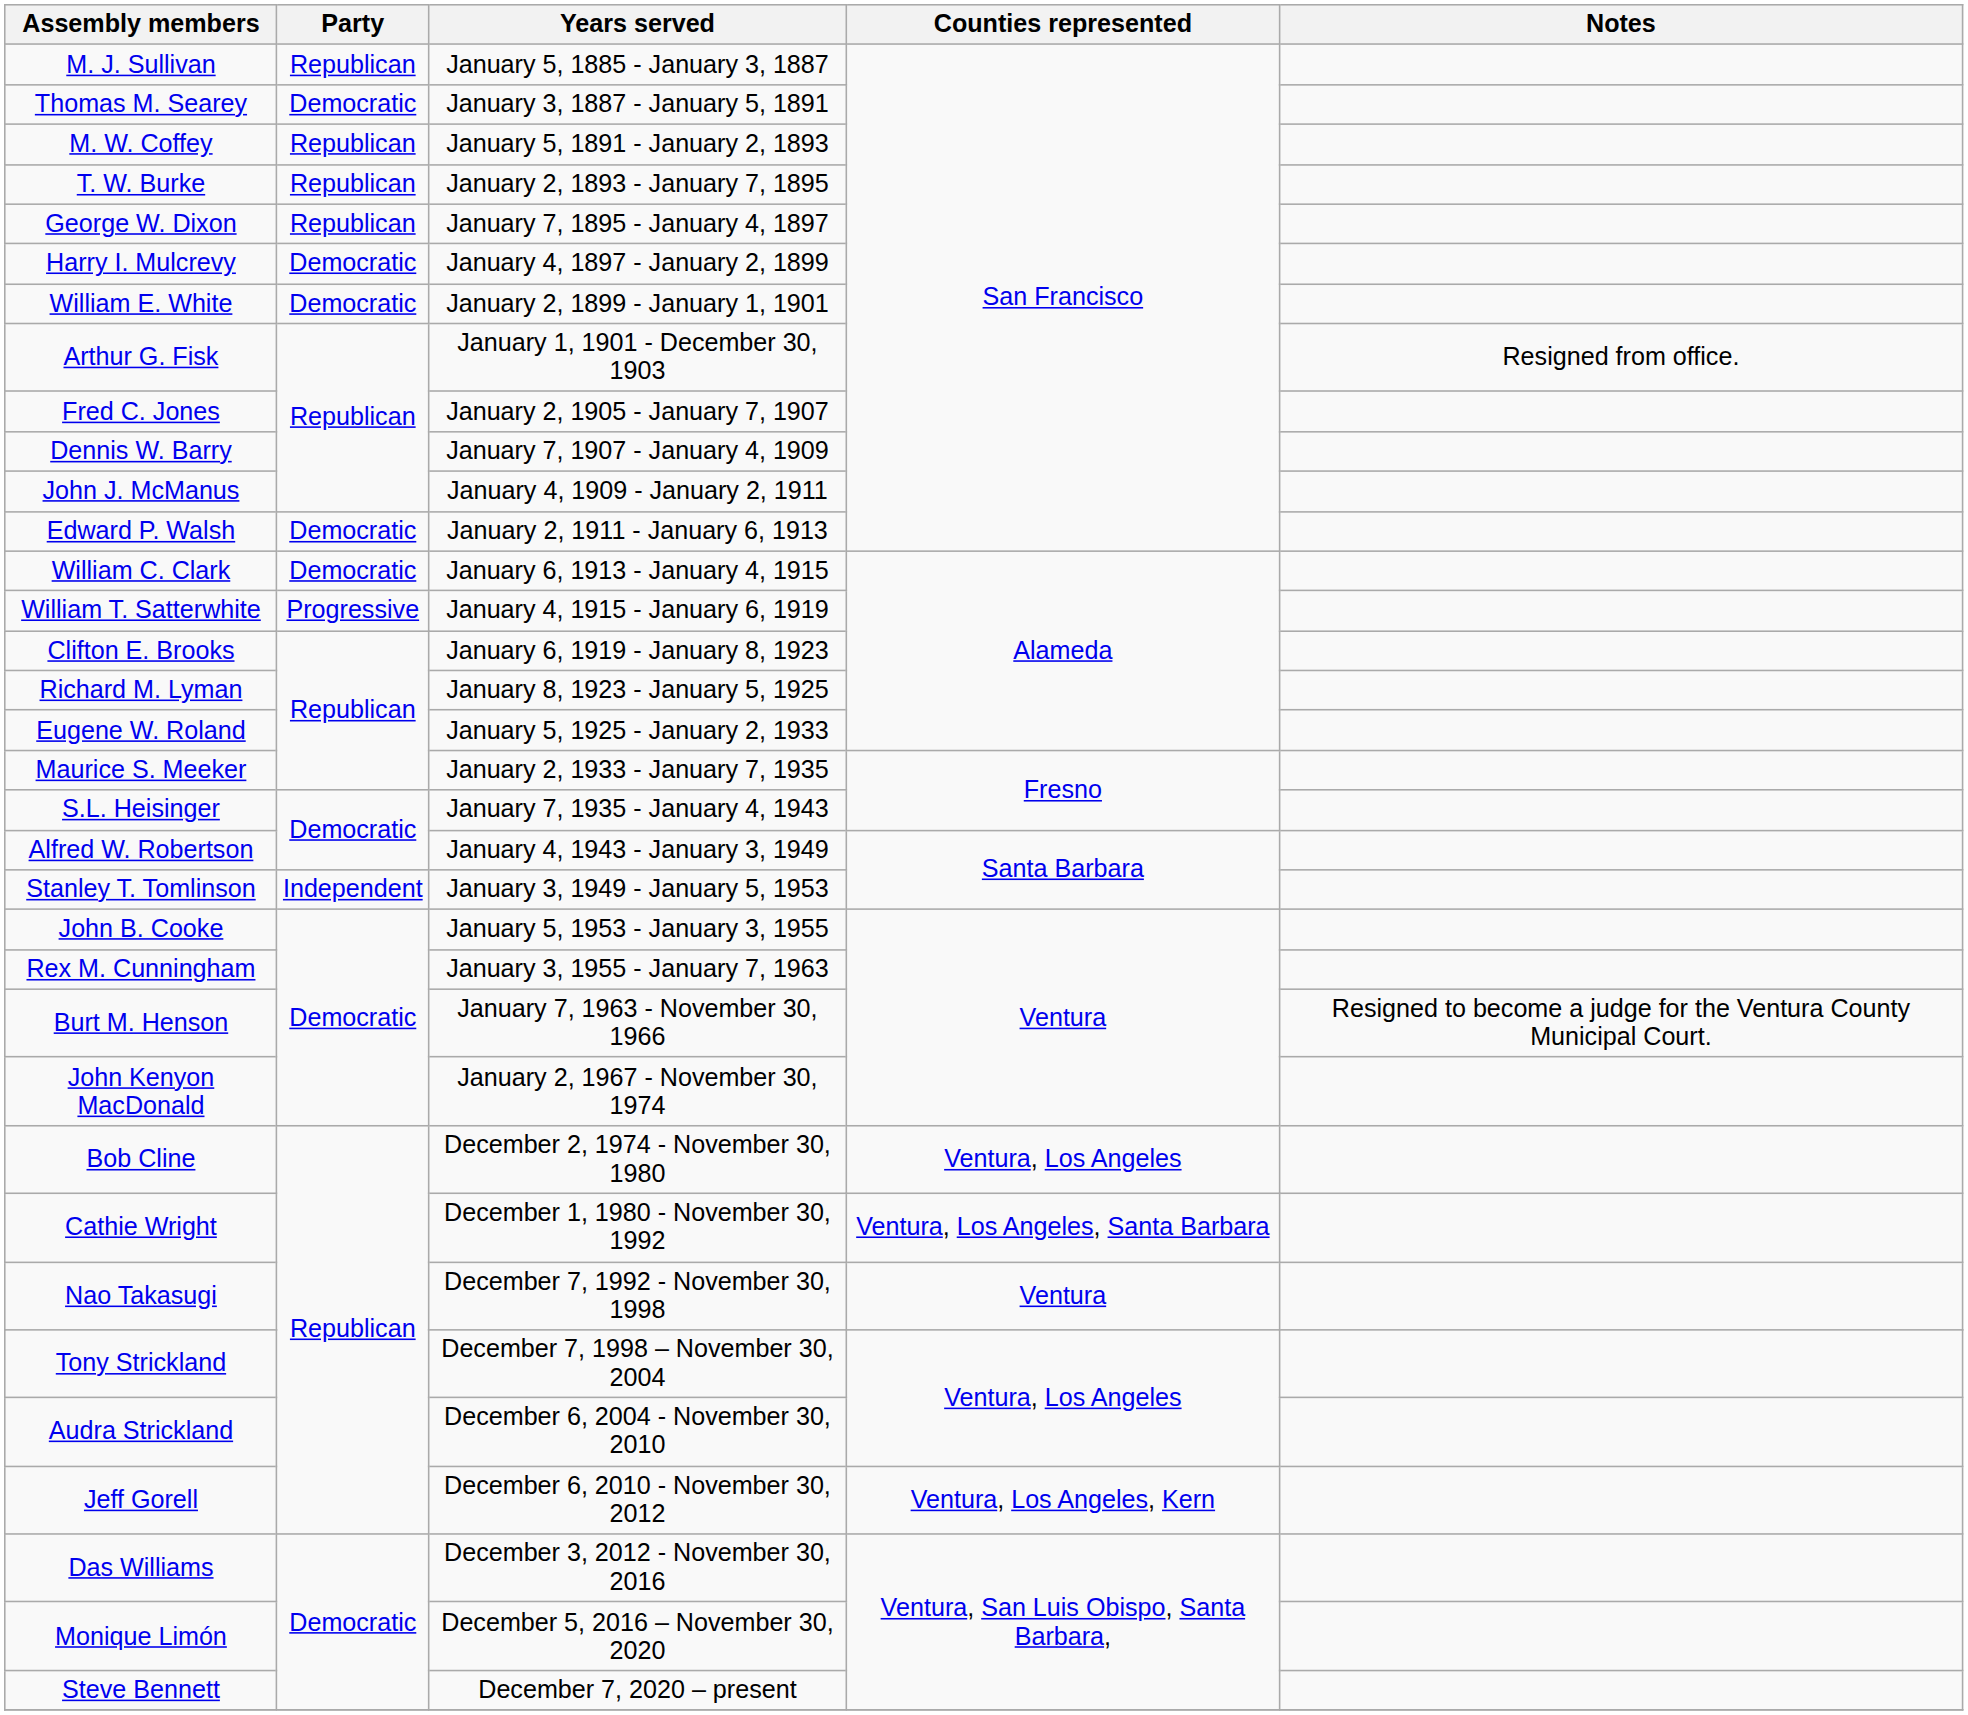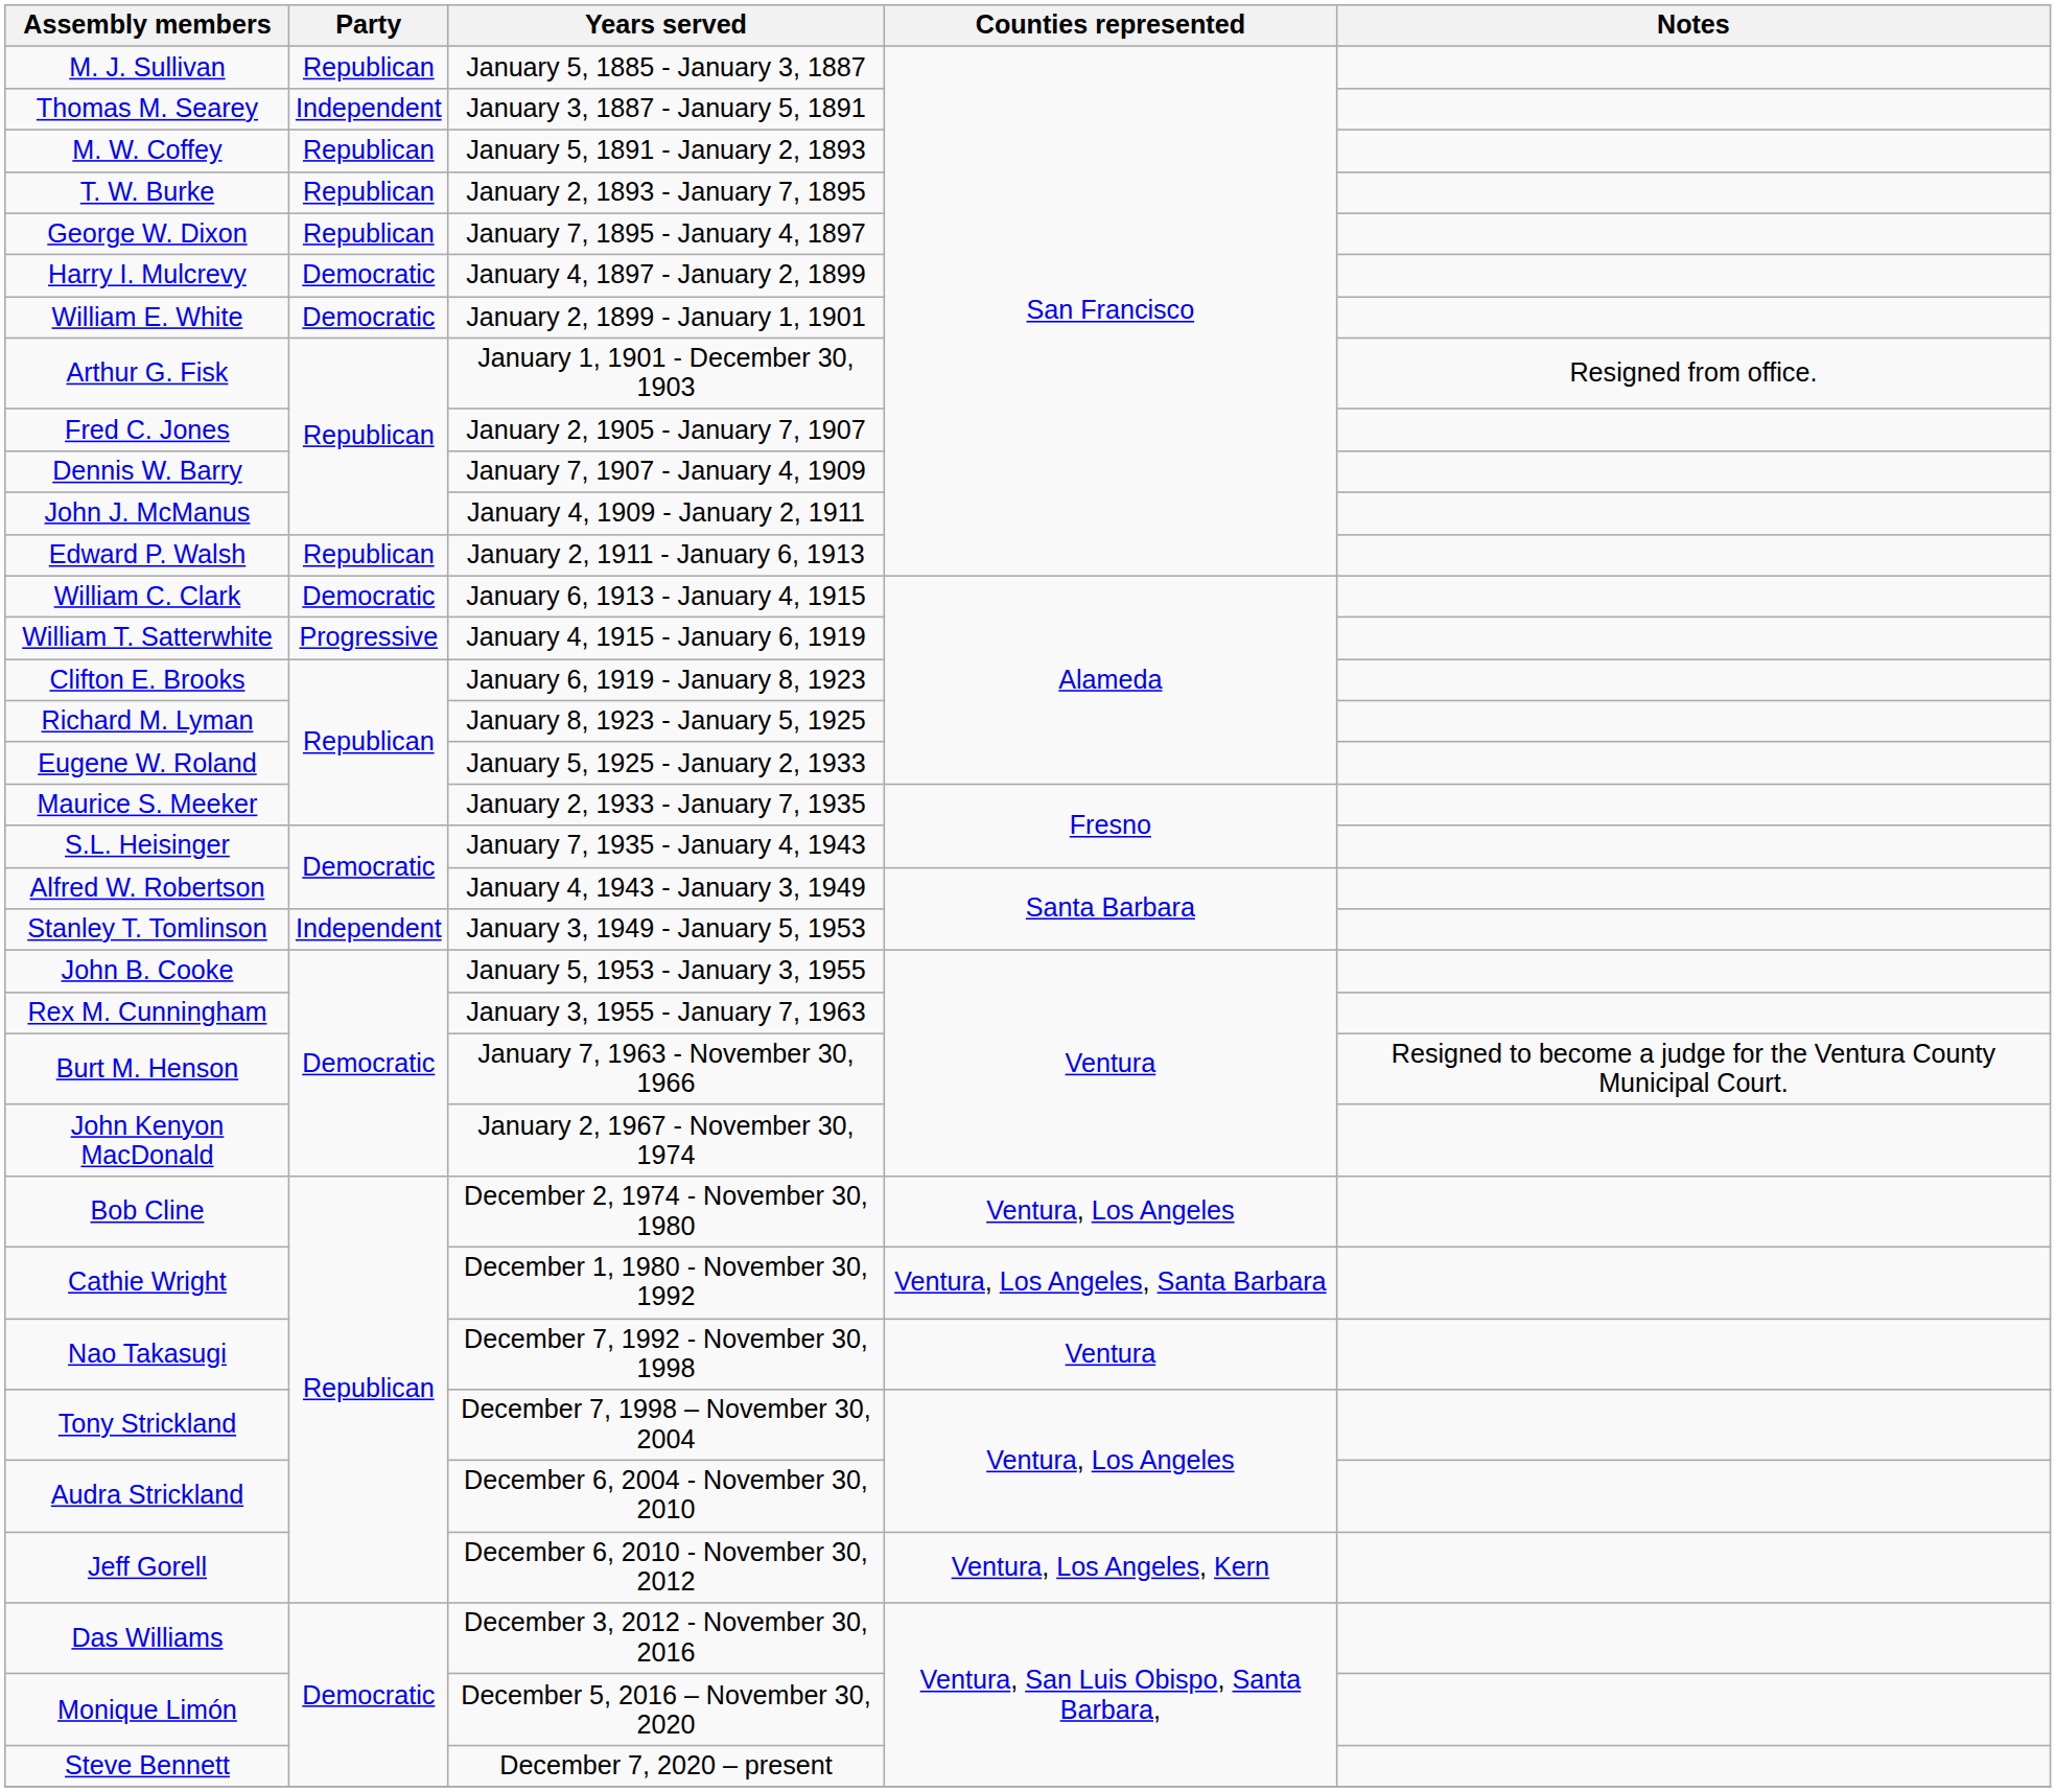 <table class=wikitable style="text-align:center">
 <tr>
 <th>Assembly members</th>
 <th>Party</th>
 <th>Years served</th>
 <th>Counties represented</th>
 <th>Notes</th>
 </tr>
 <tr>
 <td><a href='#'>M. J. Sullivan</a></td>
 <td><a href='#'>Republican</a></td>
 <td>January 5, 1885 - January 3, 1887</td>
 <td rowspan=12><a href='#'>San Francisco</a></td>
 <td></td>
 </tr>
 <tr>
 <td><a href='#'>Thomas M. Searey</a></td>
-<td><a href='#'>Democratic</a></td>
+<td><a href='#'>Independent</a></td>
 <td>January 3, 1887 - January 5, 1891</td>
 <td></td>
 </tr>
 <tr>
 <td><a href='#'>M. W. Coffey</a></td>
 <td><a href='#'>Republican</a></td>
 <td>January 5, 1891 - January 2, 1893</td>
 <td></td>
 </tr>
 <tr>
 <td><a href='#'>T. W. Burke</a></td>
 <td><a href='#'>Republican</a></td>
 <td>January 2, 1893 - January 7, 1895</td>
 <td></td>
 </tr>
 <tr>
 <td><a href='#'>George W. Dixon</a></td>
 <td><a href='#'>Republican</a></td>
 <td>January 7, 1895 - January 4, 1897</td>
 <td></td>
 </tr>
 <tr>
 <td><a href='#'>Harry I. Mulcrevy</a></td>
 <td><a href='#'>Democratic</a></td>
 <td>January 4, 1897 - January 2, 1899</td>
 <td></td>
 </tr>
 <tr>
 <td><a href='#'>William E. White</a></td>
 <td><a href='#'>Democratic</a></td>
 <td>January 2, 1899 - January 1, 1901</td>
 <td></td>
 </tr>
 <tr>
 <td><a href='#'>Arthur G. Fisk</a></td>
 <td rowspan=4 ><a href='#'>Republican</a></td>
 <td>January 1, 1901 - December 30, 1903</td>
 <td>Resigned from office.</td>
 </tr>
 <tr>
 <td><a href='#'>Fred C. Jones</a></td>
 <td>January 2, 1905 - January 7, 1907</td>
 <td></td>
 </tr>
 <tr>
 <td><a href='#'>Dennis W. Barry</a></td>
 <td>January 7, 1907 - January 4, 1909</td>
 <td></td>
 </tr>
 <tr>
 <td><a href='#'>John J. McManus</a></td>
 <td>January 4, 1909 - January 2, 1911</td>
 <td></td>
 </tr>
 <tr>
 <td><a href='#'>Edward P. Walsh</a></td>
-<td><a href='#'>Democratic</a></td>
+<td><a href='#'>Republican</a></td>
 <td>January 2, 1911 - January 6, 1913</td>
 <td></td>
 </tr>
 <tr>
 <td><a href='#'>William C. Clark</a></td>
 <td><a href='#'>Democratic</a></td>
 <td>January 6, 1913 - January 4, 1915</td>
 <td rowspan=6><a href='#'>Alameda</a></td>
 <td></td>
 </tr>
 <tr>
 <td rowspan=2><a href='#'>William T. Satterwhite</a></td>
 <td><a href='#'>Progressive</a></td>
 <td rowspan=2>January 4, 1915 - January 6, 1919</td>
 <td rowspan=2></td>
 </tr>
 <tr>
 <td rowspan=5 ><a href='#'>Republican</a></td>
 </tr>
 <tr>
 <td><a href='#'>Clifton E. Brooks</a></td>
 <td>January 6, 1919 - January 8, 1923</td>
 <td></td>
 </tr>
 <tr>
 <td><a href='#'>Richard M. Lyman</a></td>
 <td>January 8, 1923 - January 5, 1925</td>
 <td></td>
 </tr>
 <tr>
 <td><a href='#'>Eugene W. Roland</a></td>
 <td>January 5, 1925 - January 2, 1933</td>
 <td></td>
 </tr>
 <tr>
 <td><a href='#'>Maurice S. Meeker</a></td>
 <td>January 2, 1933 - January 7, 1935</td>
 <td rowspan=2><a href='#'>Fresno</a></td>
 <td></td>
 </tr>
 <tr>
 <td><a href='#'>S.L. Heisinger</a></td>
 <td rowspan=2 ><a href='#'>Democratic</a></td>
 <td>January 7, 1935 - January 4, 1943</td>
 <td></td>
 </tr>
 <tr>
 <td><a href='#'>Alfred W. Robertson</a></td>
 <td>January 4, 1943 - January 3, 1949</td>
 <td rowspan=2><a href='#'>Santa Barbara</a></td>
 <td></td>
 </tr>
 <tr>
 <td><a href='#'>Stanley T. Tomlinson</a></td>
 <td><a href='#'>Independent</a></td>
 <td>January 3, 1949 - January 5, 1953</td>
 <td></td>
 </tr>
 <tr>
 <td><a href='#'>John B. Cooke</a></td>
 <td rowspan=4 ><a href='#'>Democratic</a></td>
 <td>January 5, 1953 - January 3, 1955</td>
 <td rowspan=4><a href='#'>Ventura</a></td>
 <td></td>
 </tr>
 <tr>
 <td><a href='#'>Rex M. Cunningham</a></td>
 <td>January 3, 1955 - January 7, 1963</td>
 <td></td>
 </tr>
 <tr>
 <td><a href='#'>Burt M. Henson</a></td>
 <td>January 7, 1963 - November 30, 1966</td>
 <td>Resigned to become a judge for the Ventura County Municipal Court.</td>
 </tr>
 <tr>
 <td><a href='#'>John Kenyon MacDonald</a></td>
 <td>January 2, 1967 - November 30, 1974</td>
 <td></td>
 </tr>
 <tr>
 <td><a href='#'>Bob Cline</a></td>
 <td rowspan=8 ><a href='#'>Republican</a></td>
 <td>December 2, 1974 - November 30, 1980</td>
 <td rowspan=2><a href='#'>Ventura</a>, <a href='#'>Los Angeles</a></td>
 <td></td>
 </tr>
 <tr>
 <td rowspan=2><a href='#'>Cathie Wright</a></td>
 <td rowspan=2>December 1, 1980 - November 30, 1992</td>
 <td rowspan=2></td>
 </tr>
 <tr>
 <td><a href='#'>Ventura</a>, <a href='#'>Los Angeles</a>, <a href='#'>Santa Barbara</a></td>
 </tr>
 <tr>
 <td><a href='#'>Nao Takasugi</a></td>
 <td>December 7, 1992 - November 30, 1998</td>
 <td rowspan=2><a href='#'>Ventura</a></td>
 <td></td>
 </tr>
 <tr>
 <td rowspan=2><a href='#'>Tony Strickland</a></td>
 <td rowspan=2>December 7, 1998 – November 30, 2004</td>
 <td rowspan=2></td>
 </tr>
 <tr>
 <td rowspan=2><a href='#'>Ventura</a>, <a href='#'>Los Angeles</a></td>
 </tr>
 <tr>
 <td><a href='#'>Audra Strickland</a></td>
 <td>December 6, 2004 - November 30, 2010</td>
 <td></td>
 </tr>
 <tr>
 <td><a href='#'>Jeff Gorell</a></td>
 <td>December 6, 2010 - November 30, 2012</td>
 <td><a href='#'>Ventura</a>, <a href='#'>Los Angeles</a>, <a href='#'>Kern</a></td>
 <td></td>
 </tr>
 <tr>
 <td><a href='#'>Das Williams</a></td>
 <td rowspan=3 ><a href='#'>Democratic</a></td>
 <td>December 3, 2012 - November 30, 2016</td>
 <td rowspan=3><a href='#'>Ventura</a>, <a href='#'>San Luis Obispo</a>, <a href='#'>Santa Barbara</a>,</td>
 <td></td>
 </tr>
 <tr>
 <td><a href='#'>Monique Limón</a></td>
 <td>December 5, 2016 – November 30, 2020</td>
 <td></td>
 </tr>
 <tr>
 <td><a href='#'>Steve Bennett</a></td>
 <td>December 7, 2020 – present</td>
 <td></td>
 </tr>
 <tr>
 </tr>
 </table>
